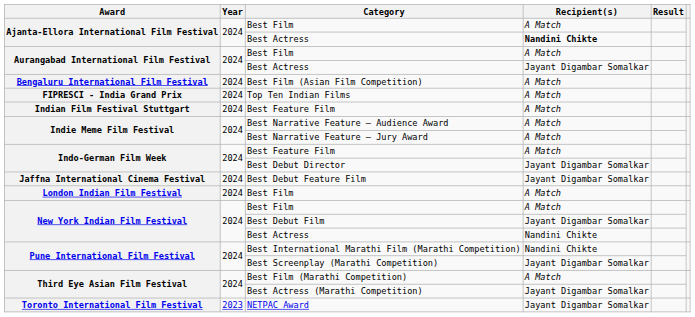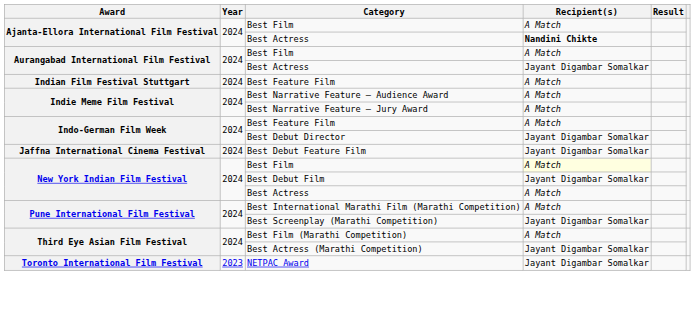 <table class="wikitable sortable plainrowheaders">
 <tr>
 <th scope="col">Award</th>
 <th scope="col">Year</th>
 <th scope="col">Category</th>
 <th scope="col">Recipient(s)</th>
 <th scope="col">Result</th>
 <th scope="col" class="unsortable"></th>
 </tr>
 <tr>
 <th rowspan="2" scope="row">Ajanta-Ellora International Film Festival</th>
 <td rowspan="2">2024</td>
 <td>Best Film</td>
 <td><em>A Match</em></td>
 <td></td>
 <td rowspan="2"></td>
 </tr>
 <tr>
 <td>Best Actress</td>
 <td><strong>Nandini Chikte</strong></td>
 <td></td>
 </tr>
 <tr>
 <th rowspan="2" scope="row">Aurangabad International Film Festival</th>
 <td rowspan="2">2024</td>
 <td>Best Film</td>
 <td><em>A Match</em></td>
 <td></td>
 <td rowspan="2"></td>
 </tr>
 <tr>
 <td>Best Actress</td>
 <td>Jayant Digambar Somalkar</td>
-<td></td>
-</tr>
-<tr>
-<th scope="row"><a href='#'>Bengaluru International Film Festival</a></th>
-<td>2024</td>
-<td>Best Film (Asian Film Competition)</td>
-<td><em>A Match</em></td>
-<td></td>
-<td></td>
-</tr>
-<tr>
-<th scope="row">FIPRESCI - India Grand Prix</th>
-<td>2024</td>
-<td>Top Ten Indian Films</td>
-<td><em>A Match</em></td>
-<td></td>
 <td></td>
 </tr>
 <tr>
 <th scope="row">Indian Film Festival Stuttgart</th>
 <td>2024</td>
 <td>Best Feature Film</td>
 <td><em>A Match</em></td>
 <td></td>
 <td></td>
 </tr>
 <tr>
 <th rowspan="2" scope="row">Indie Meme Film Festival</th>
 <td rowspan="2">2024</td>
 <td>Best Narrative Feature – Audience Award</td>
 <td><em>A Match</em></td>
 <td></td>
 <td rowspan="2"></td>
 </tr>
 <tr>
 <td>Best Narrative Feature – Jury Award</td>
 <td><em>A Match</em></td>
 <td></td>
 </tr>
 <tr>
 <th rowspan="2" scope="row">Indo-German Film Week</th>
 <td rowspan="2">2024</td>
 <td>Best Feature Film</td>
 <td><em>A Match</em></td>
 <td></td>
 <td rowspan="2"></td>
 </tr>
 <tr>
 <td>Best Debut Director</td>
 <td>Jayant Digambar Somalkar</td>
 <td></td>
 </tr>
 <tr>
 <th scope="row">Jaffna International Cinema Festival</th>
 <td>2024</td>
 <td>Best Debut Feature Film</td>
 <td>Jayant Digambar Somalkar</td>
 <td></td>
 <td></td>
 </tr>
 <tr>
-<th scope="row"><a href='#'>London Indian Film Festival</a></th>
-<td>2024</td>
-<td>Best Film</td>
-<td><em>A Match</em></td>
-<td></td>
-<td></td>
-</tr>
-<tr>
 <th rowspan="3" scope="row"><a href='#'>New York Indian Film Festival</a></th>
 <td rowspan="3">2024</td>
 <td>Best Film</td>
-<td><em>A Match</em></td>
+<td style="background: lightyellow;"><em>A Match</em></td>
 <td></td>
 <td rowspan="3"></td>
 </tr>
 <tr>
 <td>Best Debut Film</td>
 <td>Jayant Digambar Somalkar</td>
 <td></td>
 </tr>
 <tr>
 <td>Best Actress</td>
-<td>Nandini Chikte</td>
+<td><em>A Match</em></td>
 <td></td>
 </tr>
 <tr>
 <th rowspan="2" scope="row"><a href='#'>Pune International Film Festival</a></th>
 <td rowspan="2">2024</td>
 <td>Best International Marathi Film (Marathi Competition)</td>
-<td>Nandini Chikte</td>
+<td><em>A Match</em></td>
 <td></td>
 <td rowspan="2"></td>
 </tr>
 <tr>
 <td>Best Screenplay (Marathi Competition)</td>
 <td>Jayant Digambar Somalkar</td>
 <td></td>
 </tr>
 <tr>
 <th rowspan="2" scope="row">Third Eye Asian Film Festival</th>
 <td rowspan="2">2024</td>
 <td>Best Film (Marathi Competition)</td>
 <td><em>A Match</em></td>
 <td></td>
 <td rowspan="2"></td>
 </tr>
 <tr>
 <td>Best Actress (Marathi Competition)</td>
 <td>Jayant Digambar Somalkar</td>
 <td></td>
 </tr>
 <tr>
 <th scope="row"><a href='#'>Toronto International Film Festival</a></th>
 <td><a href='#'>2023</a></td>
 <td><a href='#'>NETPAC Award</a></td>
 <td>Jayant Digambar Somalkar</td>
 <td></td>
 <td align="center"></td>
 </tr>
 </table>
